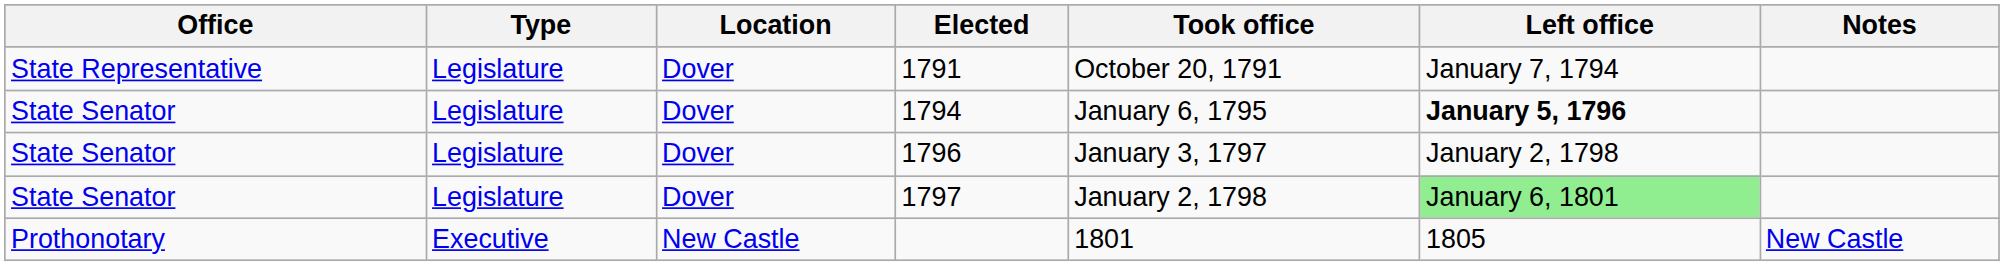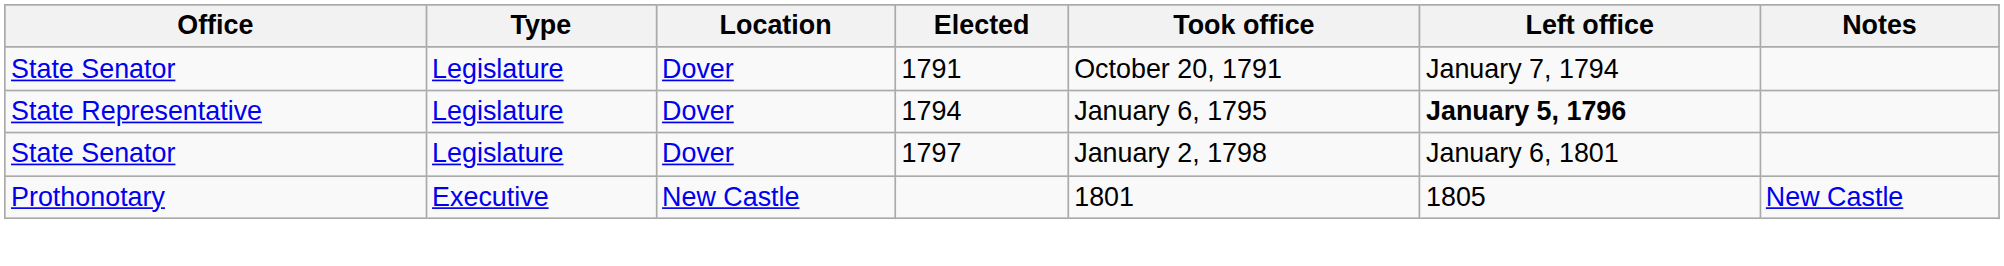 <table class=wikitable style="width: 94%" style="text-align: center;" align="center">
 <tr bgcolor=#cccccc>
 <th><strong>Office</strong></th>
 <th><strong>Type</strong></th>
 <th><strong>Location</strong></th>
 <th><strong>Elected</strong></th>
 <th><strong>Took office</strong></th>
 <th><strong>Left office</strong></th>
 <th><strong>Notes</strong></th>
 </tr>
 <tr>
-<td><a href='#'>State Representative</a></td>
+<td><a href='#'>State Senator</a></td>
 <td><a href='#'>Legislature</a></td>
 <td><a href='#'>Dover</a></td>
 <td>1791</td>
 <td>October 20, 1791</td>
 <td>January 7, 1794</td>
 <td></td>
 </tr>
 <tr>
-<td><a href='#'>State Senator</a></td>
+<td><a href='#'>State Representative</a></td>
 <td><a href='#'>Legislature</a></td>
 <td><a href='#'>Dover</a></td>
 <td>1794</td>
 <td>January 6, 1795</td>
 <td><strong>January 5, 1796</strong></td>
 <td></td>
 </tr>
 <tr>
 <td><a href='#'>State Senator</a></td>
 <td><a href='#'>Legislature</a></td>
 <td><a href='#'>Dover</a></td>
-<td>1796</td>
-<td>January 3, 1797</td>
-<td>January 2, 1798</td>
-<td></td>
-</tr>
-<tr>
-<td><a href='#'>State Senator</a></td>
-<td><a href='#'>Legislature</a></td>
-<td><a href='#'>Dover</a></td>
 <td>1797</td>
 <td>January 2, 1798</td>
-<td style="background: lightgreen;">January 6, 1801</td>
+<td>January 6, 1801</td>
 <td></td>
 </tr>
 <tr>
 <td><a href='#'>Prothonotary</a></td>
 <td><a href='#'>Executive</a></td>
 <td><a href='#'>New Castle</a></td>
 <td></td>
 <td>1801</td>
 <td>1805</td>
 <td><a href='#'>New Castle</a></td>
 </tr>
 </table>
